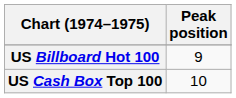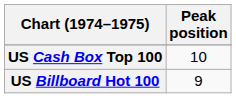 <table class="wikitable sortable plainrowheaders">
 <tr>
 <th scope="col">Chart (1974–1975)</th>
 <th scope="col">Peak<br>position</th>
 </tr>
 <tr>
 </tr>
 <tr>
 </tr>
 <tr>
+<th scope="row">US <em><a href='#'>Cash Box</a></em> Top 100</th>
+<td style="text-align:center;">10</td>
+</tr>
+<tr>
 <th scope="row">US <a href='#'><em>Billboard</em> Hot 100</a></th>
 <td style="text-align:center;">9</td>
 </tr>
-<tr>
-<th scope="row">US <em><a href='#'>Cash Box</a></em> Top 100</th>
-<td style="text-align:center;">10</td>
-</tr>
 </table>
